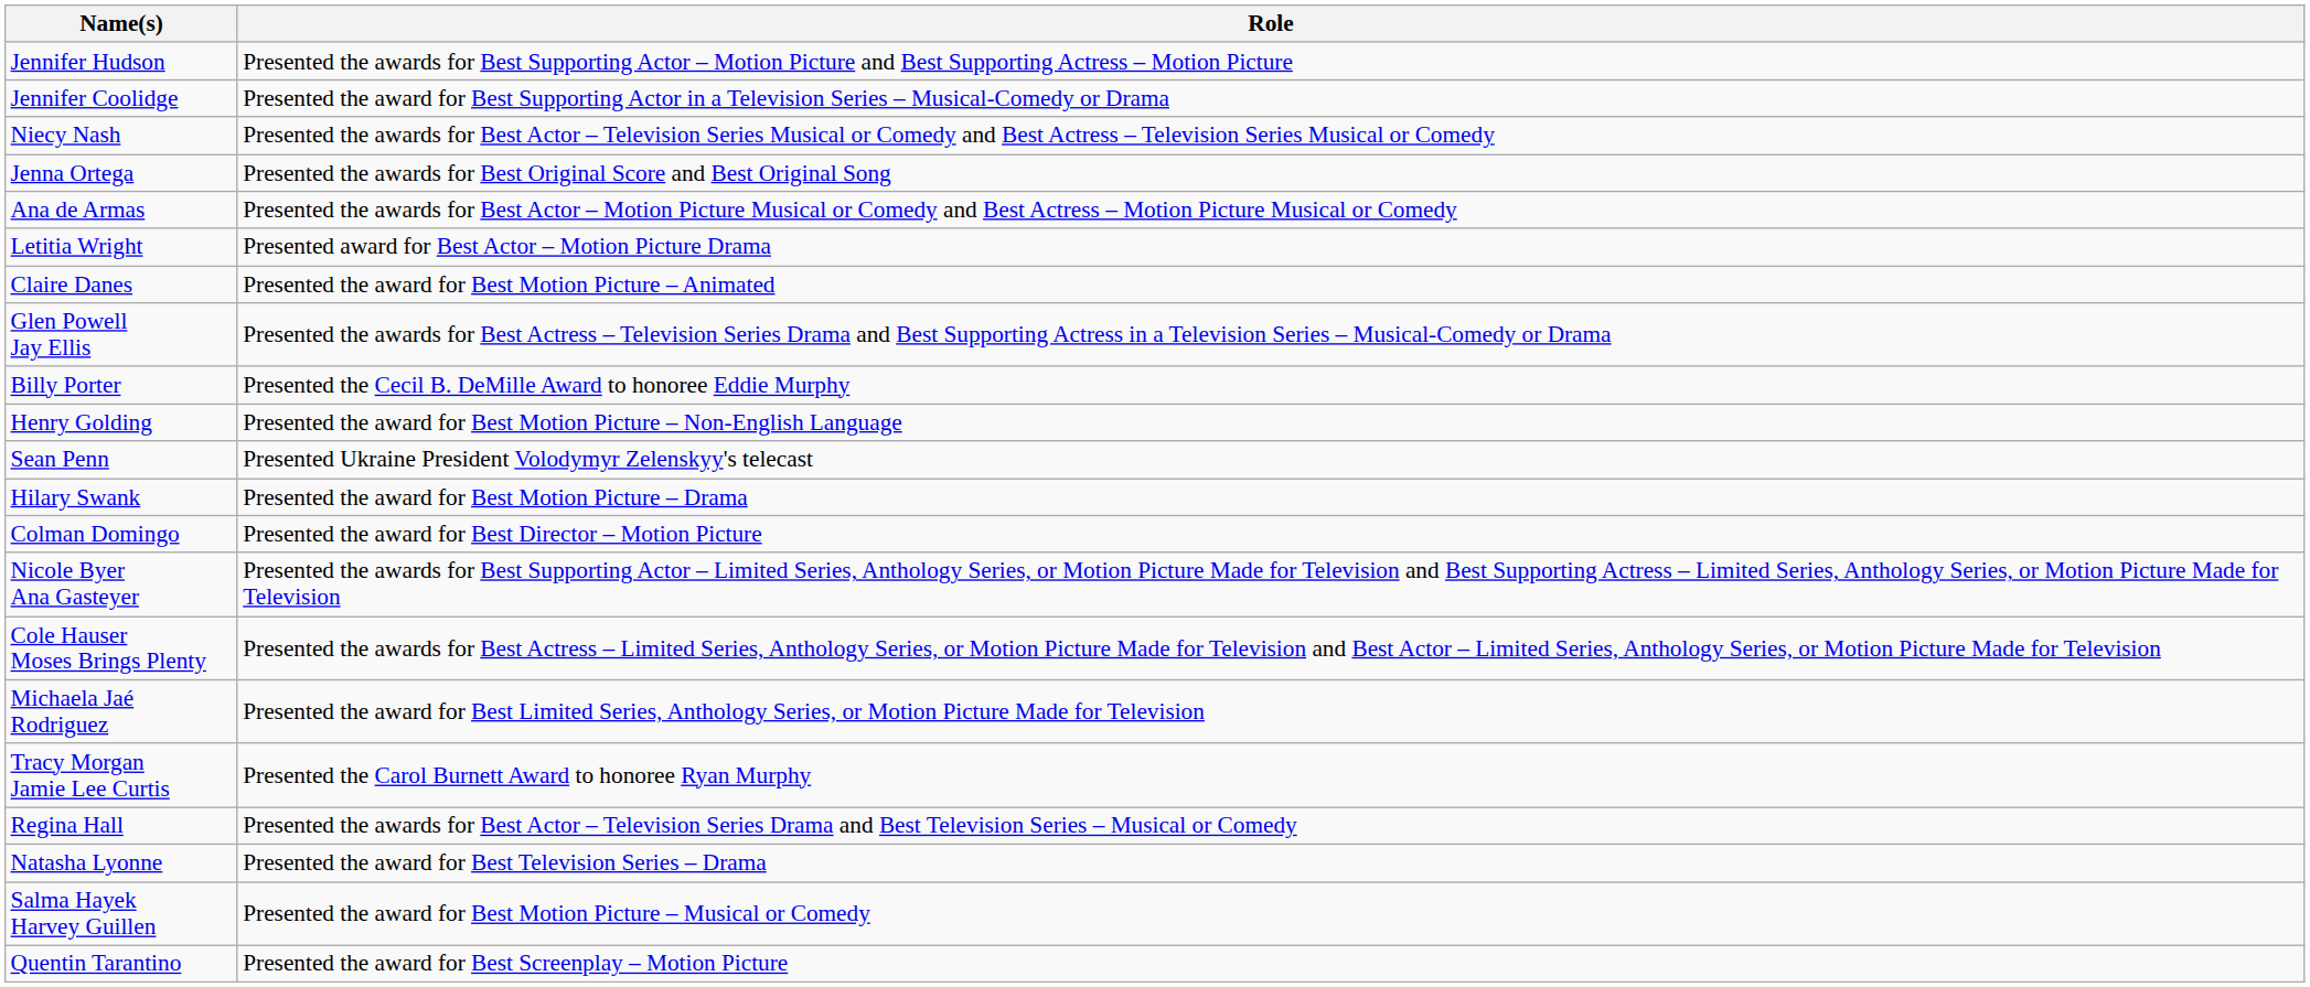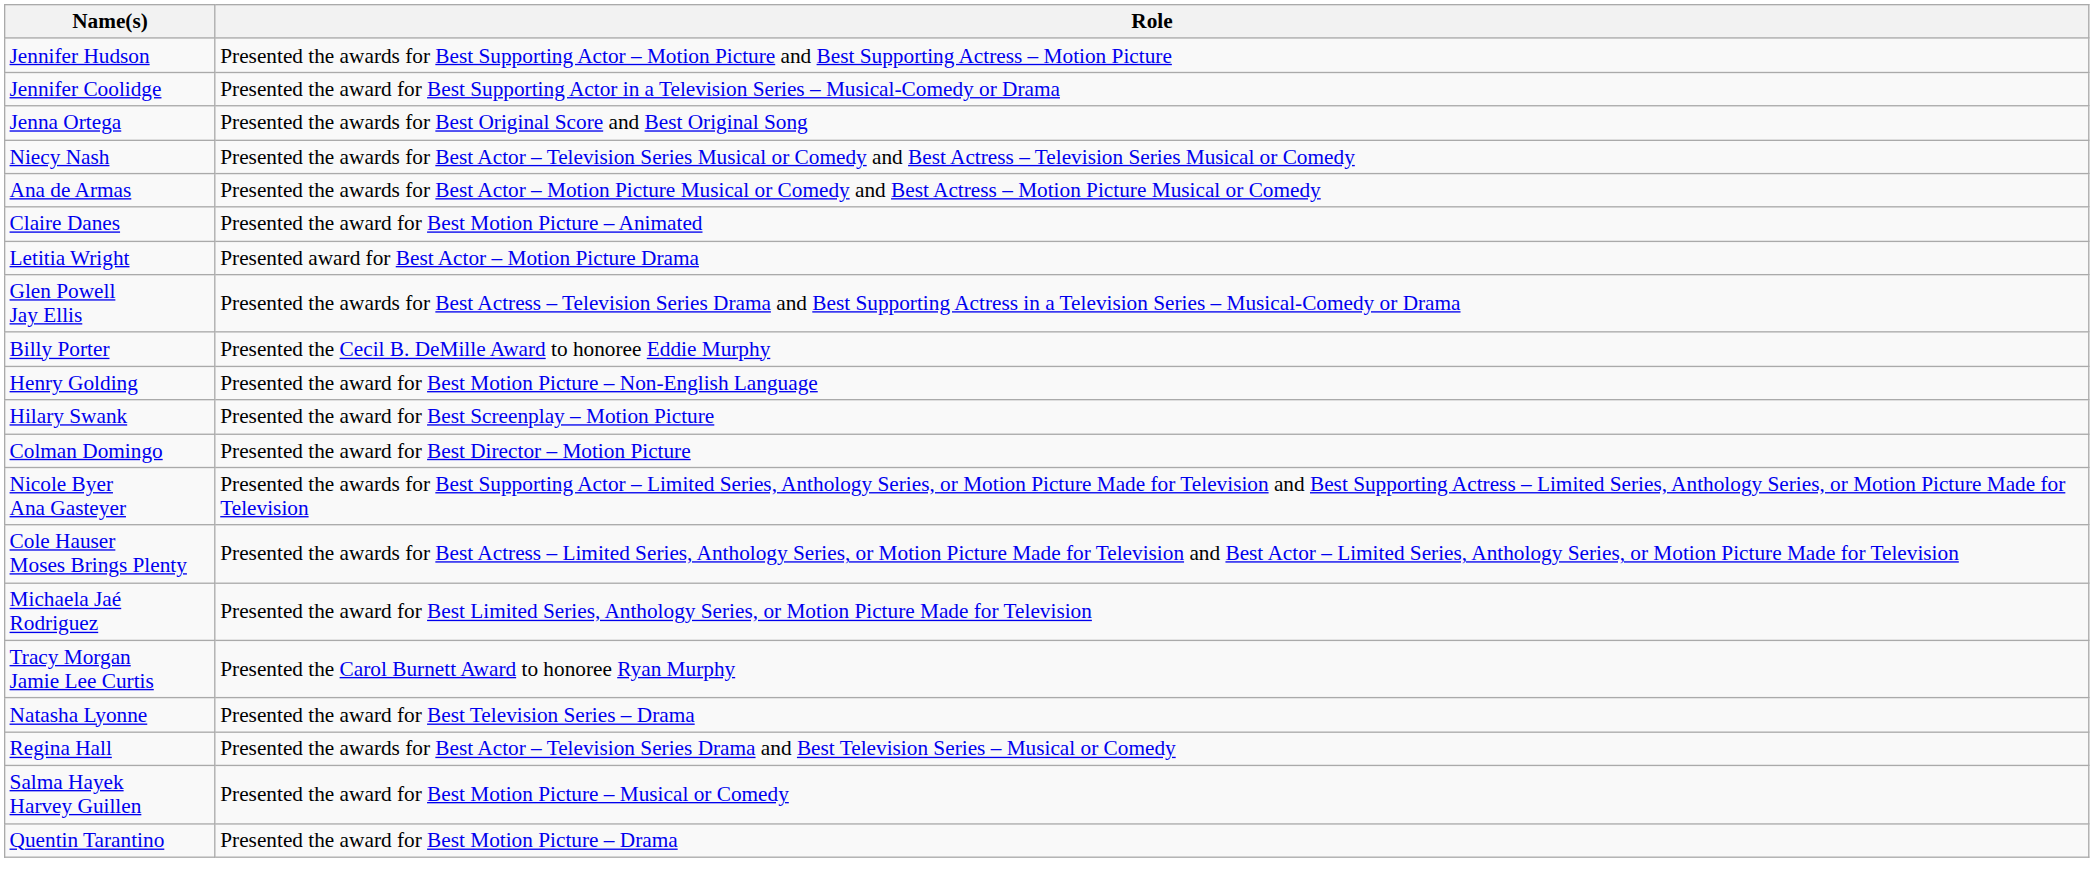 <table class="wikitable">
 <tr>
 <th>Name(s)</th>
 <th>Role</th>
 </tr>
 <tr>
 <td><a href='#'>Jennifer Hudson</a></td>
 <td>Presented the awards for <a href='#'>Best Supporting Actor – Motion Picture</a> and <a href='#'>Best Supporting Actress – Motion Picture</a></td>
 </tr>
 <tr>
 <td><a href='#'>Jennifer Coolidge</a></td>
 <td>Presented the award for <a href='#'>Best Supporting Actor in a Television Series – Musical-Comedy or Drama</a></td>
 </tr>
 <tr>
+<td><a href='#'>Jenna Ortega</a></td>
+<td>Presented the awards for <a href='#'>Best Original Score</a> and <a href='#'>Best Original Song</a></td>
+</tr>
+<tr>
 <td><a href='#'>Niecy Nash</a></td>
 <td>Presented the awards for <a href='#'>Best Actor – Television Series Musical or Comedy</a> and <a href='#'>Best Actress – Television Series Musical or Comedy</a></td>
-</tr>
-<tr>
-<td><a href='#'>Jenna Ortega</a></td>
-<td>Presented the awards for <a href='#'>Best Original Score</a> and <a href='#'>Best Original Song</a></td>
 </tr>
 <tr>
 <td><a href='#'>Ana de Armas</a></td>
 <td>Presented the awards for <a href='#'>Best Actor – Motion Picture Musical or Comedy</a> and <a href='#'>Best Actress – Motion Picture Musical or Comedy</a></td>
 </tr>
 <tr>
+<td><a href='#'>Claire Danes</a></td>
+<td>Presented the award for <a href='#'>Best Motion Picture – Animated</a></td>
+</tr>
+<tr>
 <td><a href='#'>Letitia Wright</a></td>
 <td>Presented award for <a href='#'>Best Actor – Motion Picture Drama</a></td>
-</tr>
-<tr>
-<td><a href='#'>Claire Danes</a></td>
-<td>Presented the award for <a href='#'>Best Motion Picture – Animated</a></td>
 </tr>
 <tr>
 <td><a href='#'>Glen Powell</a><br><a href='#'>Jay Ellis</a></td>
 <td>Presented the awards for <a href='#'>Best Actress – Television Series Drama</a> and <a href='#'>Best Supporting Actress in a Television Series – Musical-Comedy or Drama</a></td>
 </tr>
 <tr>
 <td><a href='#'>Billy Porter</a></td>
 <td>Presented the <a href='#'>Cecil B. DeMille Award</a> to honoree <a href='#'>Eddie Murphy</a></td>
 </tr>
 <tr>
 <td><a href='#'>Henry Golding</a></td>
 <td>Presented the award for <a href='#'>Best Motion Picture – Non-English Language</a></td>
 </tr>
 <tr>
-<td><a href='#'>Sean Penn</a></td>
-<td>Presented Ukraine President <a href='#'>Volodymyr Zelenskyy</a>'s telecast</td>
-</tr>
-<tr>
 <td><a href='#'>Hilary Swank</a></td>
-<td>Presented the award for <a href='#'>Best Motion Picture – Drama</a></td>
+<td>Presented the award for <a href='#'>Best Screenplay – Motion Picture</a></td>
 </tr>
 <tr>
 <td><a href='#'>Colman Domingo</a></td>
 <td>Presented the award for <a href='#'>Best Director – Motion Picture</a></td>
 </tr>
 <tr>
 <td><a href='#'>Nicole Byer</a><br><a href='#'>Ana Gasteyer</a></td>
 <td>Presented the awards for <a href='#'>Best Supporting Actor – Limited Series, Anthology Series, or Motion Picture Made for Television</a> and <a href='#'>Best Supporting Actress – Limited Series, Anthology Series, or Motion Picture Made for Television</a></td>
 </tr>
 <tr>
 <td><a href='#'>Cole Hauser</a><br><a href='#'>Moses Brings Plenty</a></td>
 <td>Presented the awards for <a href='#'>Best Actress – Limited Series, Anthology Series, or Motion Picture Made for Television</a> and <a href='#'>Best Actor – Limited Series, Anthology Series, or Motion Picture Made for Television</a></td>
 </tr>
 <tr>
 <td><a href='#'>Michaela Jaé Rodriguez</a></td>
 <td>Presented the award for <a href='#'>Best Limited Series, Anthology Series, or Motion Picture Made for Television</a></td>
 </tr>
 <tr>
 <td><a href='#'>Tracy Morgan</a><br><a href='#'>Jamie Lee Curtis</a></td>
 <td>Presented the <a href='#'>Carol Burnett Award</a> to honoree <a href='#'>Ryan Murphy</a></td>
 </tr>
 <tr>
+<td><a href='#'>Natasha Lyonne</a></td>
+<td>Presented the award for <a href='#'>Best Television Series – Drama</a></td>
+</tr>
+<tr>
 <td><a href='#'>Regina Hall</a></td>
 <td>Presented the awards for <a href='#'>Best Actor – Television Series Drama</a> and <a href='#'>Best Television Series – Musical or Comedy</a></td>
-</tr>
-<tr>
-<td><a href='#'>Natasha Lyonne</a></td>
-<td>Presented the award for <a href='#'>Best Television Series – Drama</a></td>
 </tr>
 <tr>
 <td><a href='#'>Salma Hayek</a><br><a href='#'>Harvey Guillen</a></td>
 <td>Presented the award for <a href='#'>Best Motion Picture – Musical or Comedy</a></td>
 </tr>
 <tr>
 <td><a href='#'>Quentin Tarantino</a></td>
-<td>Presented the award for <a href='#'>Best Screenplay – Motion Picture</a></td>
+<td>Presented the award for <a href='#'>Best Motion Picture – Drama</a></td>
 </tr>
 </table>
